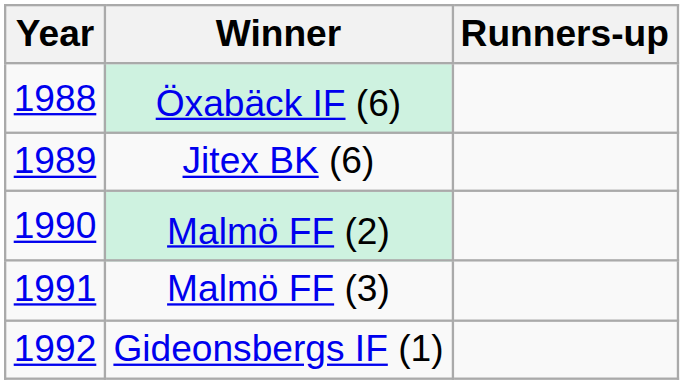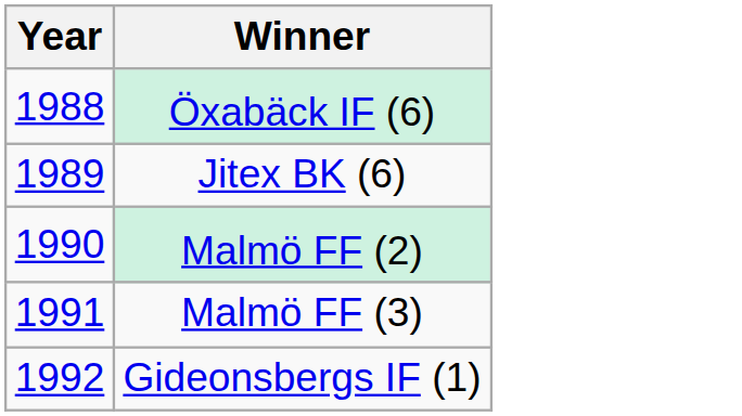 <table class="wikitable sortable plainrowheaders" style="text-align: center;">
 <tr>
 <th>Year</th>
 <th>Winner</th>
-<th>Runners-up</th>
 </tr>
 <tr>
 <td><a href='#'>1988</a></td>
 <td bgcolor="#CEF2E0" align="center"><a href='#'>Öxabäck IF</a> (6)<sup></sup></td>
-<td></td>
 </tr>
 <tr>
 <td><a href='#'>1989</a></td>
 <td><a href='#'>Jitex BK</a> (6)</td>
-<td></td>
 </tr>
 <tr>
 <td><a href='#'>1990</a></td>
 <td bgcolor="#CEF2E0" align="center"><a href='#'>Malmö FF</a> (2)<sup></sup></td>
-<td></td>
 </tr>
 <tr>
 <td><a href='#'>1991</a></td>
 <td><a href='#'>Malmö FF</a> (3)</td>
-<td></td>
 </tr>
 <tr>
 <td><a href='#'>1992</a></td>
 <td><a href='#'>Gideonsbergs IF</a> (1)</td>
-<td></td>
 </tr>
 </table>
